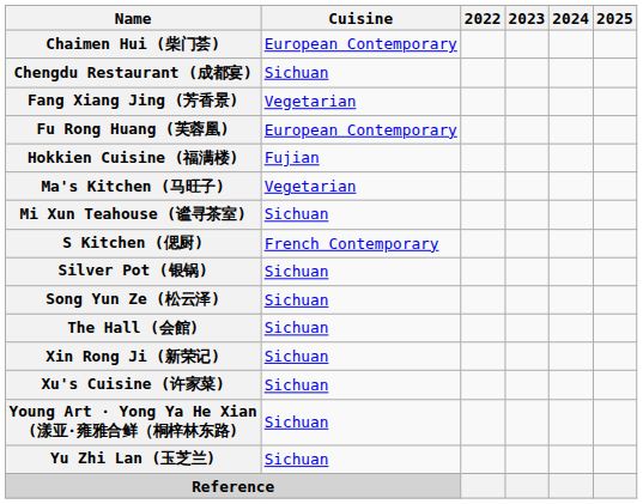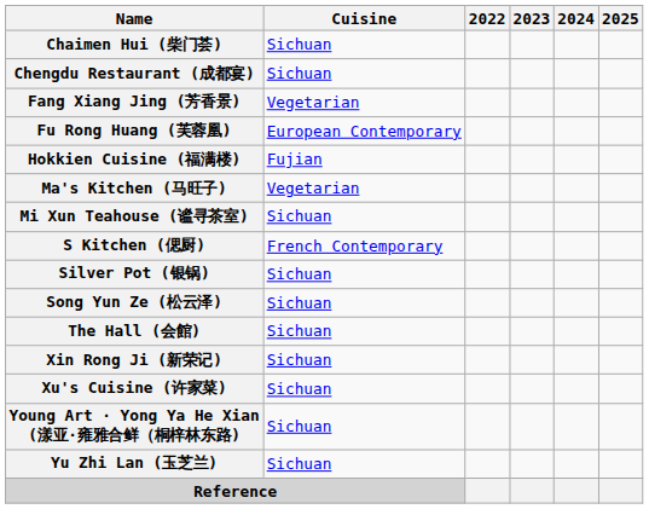 <table class="wikitable sortable plainrowheaders" style="text-align:left;"">
 <tr>
 <th scope="col">Name</th>
 <th scope="col">Cuisine</th>
 <th scope="col">2022</th>
 <th scope="col">2023</th>
 <th scope="col">2024</th>
 <th scope="col">2025</th>
 </tr>
 <tr>
 <th scope="row">Chaimen Hui (柴门荟)</th>
-<td><a href='#'>European Contemporary</a></td>
+<td><a href='#'>Sichuan</a></td>
 <td></td>
 <td></td>
 <td></td>
 <td></td>
 </tr>
 <tr>
 <th scope="row">Chengdu Restaurant (成都宴)</th>
 <td><a href='#'>Sichuan</a></td>
 <td></td>
 <td></td>
 <td></td>
 <td></td>
 </tr>
 <tr>
 <th scope="row">Fang Xiang Jing (芳香景)</th>
 <td><a href='#'>Vegetarian</a></td>
 <td></td>
 <td></td>
 <td></td>
 <td></td>
 </tr>
 <tr>
 <th scope="row">Fu Rong Huang (芙蓉凰)</th>
 <td><a href='#'>European Contemporary</a></td>
 <td></td>
 <td></td>
 <td></td>
 <td></td>
 </tr>
 <tr>
 <th scope="row">Hokkien Cuisine (福满楼)</th>
 <td><a href='#'>Fujian</a></td>
 <td></td>
 <td></td>
 <td></td>
 <td></td>
 </tr>
 <tr>
 <th scope="row">Ma's Kitchen (马旺子)</th>
 <td><a href='#'>Vegetarian</a></td>
 <td></td>
 <td></td>
 <td></td>
 <td></td>
 </tr>
 <tr>
 <th scope="row">Mi Xun Teahouse (谧寻茶室)</th>
 <td><a href='#'>Sichuan</a></td>
 <td></td>
 <td></td>
 <td></td>
 <td></td>
 </tr>
 <tr>
 <th scope="row">S Kitchen (偲厨)</th>
 <td><a href='#'>French Contemporary</a></td>
 <td></td>
 <td></td>
 <td></td>
 <td></td>
 </tr>
 <tr>
 <th scope="row">Silver Pot (银锅)</th>
 <td><a href='#'>Sichuan</a></td>
 <td></td>
 <td></td>
 <td></td>
 <td></td>
 </tr>
 <tr>
 <th scope="row">Song Yun Ze (松云泽)</th>
 <td><a href='#'>Sichuan</a></td>
 <td></td>
 <td></td>
 <td></td>
 <td></td>
 </tr>
 <tr>
 <th scope="row">The Hall (会館)</th>
 <td><a href='#'>Sichuan</a></td>
 <td></td>
 <td></td>
 <td></td>
 <td></td>
 </tr>
 <tr>
 <th scope="row">Xin Rong Ji (新荣记)</th>
 <td><a href='#'>Sichuan</a></td>
 <td></td>
 <td></td>
 <td></td>
 <td></td>
 </tr>
 <tr>
 <th scope="row">Xu's Cuisine (许家菜)</th>
 <td><a href='#'>Sichuan</a></td>
 <td></td>
 <td></td>
 <td></td>
 <td></td>
 </tr>
 <tr>
 <th scope="row">Young Art · Yong Ya He Xian <br>(漾亚·雍雅合鲜（桐梓林东路)</th>
 <td><a href='#'>Sichuan</a></td>
 <td></td>
 <td></td>
 <td></td>
 <td></td>
 </tr>
 <tr>
 <th scope="row">Yu Zhi Lan (玉芝兰)</th>
 <td><a href='#'>Sichuan</a></td>
 <td></td>
 <td></td>
 <td></td>
 <td></td>
 </tr>
 <tr>
 <th colspan="2" style="text-align: center;background: lightgray;">Reference</th>
 <th></th>
 <th></th>
 <th></th>
 <th></th>
 </tr>
 </table>
